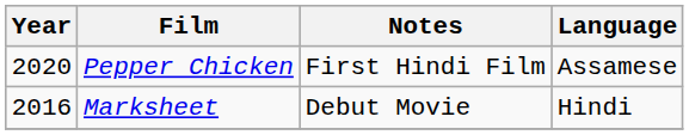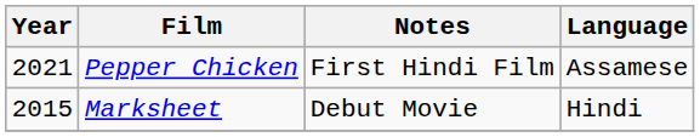 <table class="wikitable sortable">
 <tr>
 <th>Year</th>
 <th>Film</th>
 <th>Notes</th>
 <th>Language</th>
 </tr>
 <tr>
-<td>2020</td>
+<td>2021</td>
 <td><em><a href='#'>Pepper Chicken</a></em></td>
 <td>First Hindi Film</td>
 <td>Assamese</td>
 </tr>
 <tr>
-<td>2016</td>
+<td>2015</td>
 <td><em><a href='#'>Marksheet</a></em></td>
 <td>Debut Movie</td>
 <td>Hindi</td>
 </tr>
 <tr>
 </tr>
 </table>
